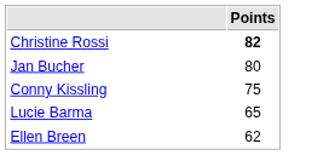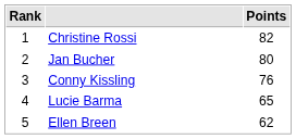 <table cellspacing="1" cellpadding="3" style="border:1px solid #AAAAAA;font-size:86%">
 <tr bgcolor="#E4E4E4">
+<th style="border-bottom:1px solid #AAAAAA" width=10>Rank</th>
 <th style="border-bottom:1px solid #AAAAAA" width=200></th>
 <th style="border-bottom:1px solid #AAAAAA" width=20>Points</th>
 </tr>
 <tr>
+<td align="center">1</td>
 <td> <a href='#'>Christine Rossi</a></td>
-<td align=center><strong>82</strong></td>
+<td align=center>82</td>
 </tr>
 <tr>
+<td align="center">2</td>
 <td> <a href='#'>Jan Bucher</a></td>
 <td align=center>80</td>
 </tr>
 <tr>
+<td align="center">3</td>
 <td> <a href='#'>Conny Kissling</a></td>
-<td align=center>75</td>
+<td align=center>76</td>
 </tr>
 <tr>
+<td align="center">4</td>
 <td> <a href='#'>Lucie Barma</a></td>
 <td align=center>65</td>
 </tr>
 <tr>
+<td align="center">5</td>
 <td> <a href='#'>Ellen Breen</a></td>
 <td align=center>62</td>
 </tr>
 </table>
